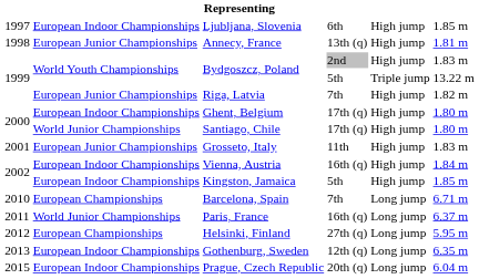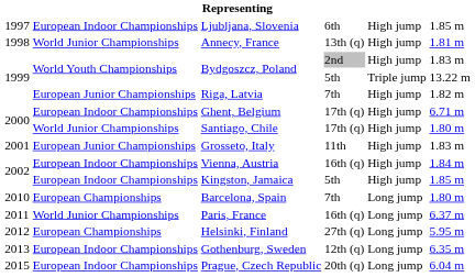 <table>
 <tr>
 <th colspan="6">Representing </th>
 </tr>
 <tr>
 <td>1997</td>
 <td><a href='#'>European Indoor Championships</a></td>
 <td><a href='#'>Ljubljana, Slovenia</a></td>
 <td>6th</td>
 <td>High jump</td>
 <td>1.85 m</td>
 </tr>
 <tr>
 <td>1998</td>
-<td><a href='#'>European Junior Championships</a></td>
+<td><a href='#'>World Junior Championships</a></td>
 <td><a href='#'>Annecy, France</a></td>
 <td>13th (q)</td>
 <td>High jump</td>
 <td><a href='#'>1.81 m</a></td>
 </tr>
 <tr>
 <td rowspan=3>1999</td>
 <td rowspan=2><a href='#'>World Youth Championships</a></td>
 <td rowspan=2><a href='#'>Bydgoszcz, Poland</a></td>
 <td bgcolor=silver>2nd</td>
 <td>High jump</td>
 <td>1.83 m</td>
 </tr>
 <tr>
 <td>5th</td>
 <td>Triple jump</td>
 <td>13.22 m</td>
 </tr>
 <tr>
 <td><a href='#'>European Junior Championships</a></td>
 <td><a href='#'>Riga, Latvia</a></td>
 <td>7th</td>
 <td>High jump</td>
 <td>1.82 m</td>
 </tr>
 <tr>
 <td rowspan=2>2000</td>
 <td><a href='#'>European Indoor Championships</a></td>
 <td><a href='#'>Ghent, Belgium</a></td>
 <td>17th (q)</td>
 <td>High jump</td>
-<td><a href='#'>1.80 m</a></td>
+<td><a href='#'>6.71 m</a></td>
 </tr>
 <tr>
 <td><a href='#'>World Junior Championships</a></td>
 <td><a href='#'>Santiago, Chile</a></td>
 <td>17th (q)</td>
 <td>High jump</td>
 <td><a href='#'>1.80 m</a></td>
 </tr>
 <tr>
 <td>2001</td>
 <td><a href='#'>European Junior Championships</a></td>
 <td><a href='#'>Grosseto, Italy</a></td>
 <td>11th</td>
 <td>High jump</td>
 <td>1.83 m</td>
 </tr>
 <tr>
 <td rowspan=2>2002</td>
 <td><a href='#'>European Indoor Championships</a></td>
 <td><a href='#'>Vienna, Austria</a></td>
 <td>16th (q)</td>
 <td>High jump</td>
 <td><a href='#'>1.84 m</a></td>
 </tr>
 <tr>
 <td><a href='#'>European Indoor Championships</a></td>
 <td><a href='#'>Kingston, Jamaica</a></td>
 <td>5th</td>
 <td>High jump</td>
 <td><a href='#'>1.85 m</a></td>
 </tr>
 <tr>
 <td>2010</td>
 <td><a href='#'>European Championships</a></td>
 <td><a href='#'>Barcelona, Spain</a></td>
 <td>7th</td>
 <td>Long jump</td>
-<td><a href='#'>6.71 m</a></td>
+<td><a href='#'>1.80 m</a></td>
 </tr>
 <tr>
 <td>2011</td>
 <td><a href='#'>World Junior Championships</a></td>
 <td><a href='#'>Paris, France</a></td>
 <td>16th (q)</td>
 <td>Long jump</td>
 <td><a href='#'>6.37 m</a></td>
 </tr>
 <tr>
 <td>2012</td>
 <td><a href='#'>European Championships</a></td>
 <td><a href='#'>Helsinki, Finland</a></td>
 <td>27th (q)</td>
 <td>Long jump</td>
 <td><a href='#'>5.95 m</a></td>
 </tr>
 <tr>
 <td>2013</td>
 <td><a href='#'>European Indoor Championships</a></td>
 <td><a href='#'>Gothenburg, Sweden</a></td>
 <td>12th (q)</td>
 <td>Long jump</td>
 <td><a href='#'>6.35 m</a></td>
 </tr>
 <tr>
 <td>2015</td>
 <td><a href='#'>European Indoor Championships</a></td>
 <td><a href='#'>Prague, Czech Republic</a></td>
 <td>20th (q)</td>
 <td>Long jump</td>
 <td><a href='#'>6.04 m</a></td>
 </tr>
 </table>
